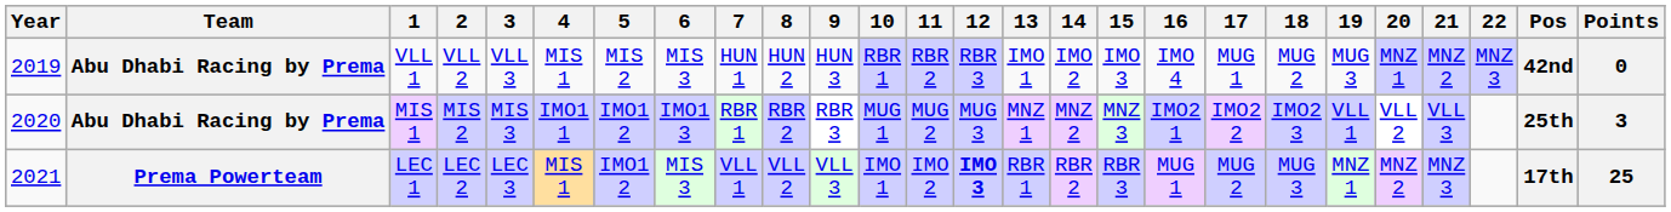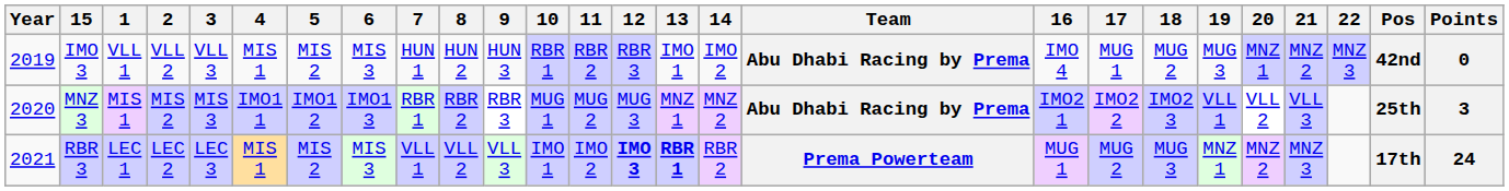 <table class="wikitable" style="text-align:center; font-size:85%">
 <tr>
 <th>Year</th>
-<th>Team</th>
+<th>15</th>
 <th>1</th>
 <th>2</th>
 <th>3</th>
 <th>4</th>
 <th>5</th>
 <th>6</th>
 <th>7</th>
 <th>8</th>
 <th>9</th>
 <th>10</th>
 <th>11</th>
 <th>12</th>
 <th>13</th>
 <th>14</th>
-<th>15</th>
+<th>Team</th>
 <th>16</th>
 <th>17</th>
 <th>18</th>
 <th>19</th>
 <th>20</th>
 <th>21</th>
 <th>22</th>
 <th>Pos</th>
 <th>Points</th>
 </tr>
 <tr>
 <td><a href='#'>2019</a></td>
-<th nowrap>Abu Dhabi Racing by <a href='#'>Prema</a></th>
+<td style="background:#;"><a href='#'>IMO<br>3</a></td>
 <td style="background:#;"><a href='#'>VLL<br>1</a></td>
 <td style="background:#;"><a href='#'>VLL<br>2</a></td>
 <td style="background:#;"><a href='#'>VLL<br>3</a></td>
 <td style="background:#;"><a href='#'>MIS<br>1</a></td>
 <td style="background:#;"><a href='#'>MIS<br>2</a></td>
 <td style="background:#;"><a href='#'>MIS<br>3</a></td>
 <td style="background:#;"><a href='#'>HUN<br>1</a></td>
 <td style="background:#;"><a href='#'>HUN<br>2</a></td>
 <td style="background:#;"><a href='#'>HUN<br>3</a></td>
 <td style="background:#CFCFFF;"><a href='#'>RBR<br>1</a><br></td>
 <td style="background:#CFCFFF;"><a href='#'>RBR<br>2</a><br></td>
 <td style="background:#CFCFFF;"><a href='#'>RBR<br>3</a><br></td>
 <td style="background:#;"><a href='#'>IMO<br>1</a></td>
 <td style="background:#;"><a href='#'>IMO<br>2</a></td>
-<td style="background:#;"><a href='#'>IMO<br>3</a></td>
+<th nowrap>Abu Dhabi Racing by <a href='#'>Prema</a></th>
 <td style="background:#;"><a href='#'>IMO<br>4</a></td>
 <td style="background:#;"><a href='#'>MUG<br>1</a></td>
 <td style="background:#;"><a href='#'>MUG<br>2</a></td>
 <td style="background:#;"><a href='#'>MUG<br>3</a></td>
 <td style="background:#CFCFFF;"><a href='#'>MNZ<br>1</a><br></td>
 <td style="background:#CFCFFF;"><a href='#'>MNZ<br>2</a><br></td>
 <td style="background:#CFCFFF;"><a href='#'>MNZ<br>3</a><br></td>
 <th>42nd</th>
 <th>0</th>
 </tr>
 <tr>
 <td><a href='#'>2020</a></td>
-<th nowrap>Abu Dhabi Racing by <a href='#'>Prema</a></th>
+<td style="background:#DFFFDF;"><a href='#'>MNZ<br>3</a><br></td>
 <td style="background:#EFCFFF;"><a href='#'>MIS<br>1</a><br></td>
 <td style="background:#CFCFFF;"><a href='#'>MIS<br>2</a><br></td>
 <td style="background:#CFCFFF;"><a href='#'>MIS<br>3</a><br></td>
 <td style="background:#CFCFFF;"><a href='#'>IMO1<br>1</a><br></td>
 <td style="background:#CFCFFF;"><a href='#'>IMO1<br>2</a><br></td>
 <td style="background:#CFCFFF;"><a href='#'>IMO1<br>3</a><br></td>
 <td style="background:#DFFFDF;"><a href='#'>RBR<br>1</a><br></td>
 <td style="background:#CFCFFF;"><a href='#'>RBR<br>2</a><br></td>
 <td style="background:#FFFFFF;"><a href='#'>RBR<br>3</a><br></td>
 <td style="background:#CFCFFF;"><a href='#'>MUG<br>1</a><br></td>
 <td style="background:#CFCFFF;"><a href='#'>MUG<br>2</a><br></td>
 <td style="background:#CFCFFF;"><a href='#'>MUG<br>3</a><br></td>
 <td style="background:#EFCFFF;"><a href='#'>MNZ<br>1</a><br></td>
 <td style="background:#EFCFFF;"><a href='#'>MNZ<br>2</a><br></td>
-<td style="background:#DFFFDF;"><a href='#'>MNZ<br>3</a><br></td>
+<th nowrap>Abu Dhabi Racing by <a href='#'>Prema</a></th>
 <td style="background:#CFCFFF;"><a href='#'>IMO2<br>1</a><br></td>
 <td style="background:#EFCFFF;"><a href='#'>IMO2<br>2</a><br></td>
 <td style="background:#CFCFFF;"><a href='#'>IMO2<br>3</a><br></td>
 <td style="background:#CFCFFF;"><a href='#'>VLL<br>1</a><br></td>
 <td style="background:#FFFFFF;"><a href='#'>VLL<br>2</a><br></td>
 <td style="background:#CFCFFF;"><a href='#'>VLL<br>3</a><br></td>
 <td></td>
 <th>25th</th>
 <th>3</th>
 </tr>
 <tr>
 <td><a href='#'>2021</a></td>
-<th nowrap><a href='#'>Prema Powerteam</a></th>
+<td style="background:#CFCFFF;"><a href='#'>RBR<br>3</a><br></td>
 <td style="background:#CFCFFF;"><a href='#'>LEC<br>1</a><br></td>
 <td style="background:#CFCFFF;"><a href='#'>LEC<br>2</a><br></td>
 <td style="background:#CFCFFF;"><a href='#'>LEC<br>3</a><br></td>
 <td style="background:#FFDF9F;"><a href='#'>MIS<br>1</a><br></td>
-<td style="background:#CFCFFF;"><a href='#'>IMO1<br>2</a><br></td>
+<td style="background:#CFCFFF;"><a href='#'>MIS<br>2</a><br></td>
 <td style="background:#DFFFDF;"><a href='#'>MIS<br>3</a><br></td>
 <td style="background:#CFCFFF;"><a href='#'>VLL<br>1</a><br></td>
 <td style="background:#CFCFFF;"><a href='#'>VLL<br>2</a><br></td>
 <td style="background:#DFFFDF;"><a href='#'>VLL<br>3</a><br></td>
 <td style="background:#CFCFFF;"><a href='#'>IMO<br>1</a><br></td>
 <td style="background:#CFCFFF;"><a href='#'>IMO<br>2</a><br></td>
 <td style="background:#CFCFFF;"><strong><a href='#'>IMO<br>3</a><br></strong></td>
-<td style="background:#CFCFFF;"><a href='#'>RBR<br>1</a><br></td>
+<td style="background:#CFCFFF;"><strong><a href='#'>RBR<br>1</a><br></strong></td>
 <td style="background:#EFCFFF;"><a href='#'>RBR<br>2</a><br></td>
-<td style="background:#CFCFFF;"><a href='#'>RBR<br>3</a><br></td>
+<th nowrap><a href='#'>Prema Powerteam</a></th>
 <td style="background:#EFCFFF;"><a href='#'>MUG<br>1</a><br></td>
 <td style="background:#CFCFFF;"><a href='#'>MUG<br>2</a><br></td>
 <td style="background:#CFCFFF;"><a href='#'>MUG<br>3</a><br></td>
 <td style="background:#DFFFDF;"><a href='#'>MNZ<br>1</a><br></td>
 <td style="background:#EFCFFF;"><a href='#'>MNZ<br>2</a><br></td>
 <td style="background:#CFCFFF;"><a href='#'>MNZ<br>3</a><br></td>
 <td></td>
 <th>17th</th>
-<th>25</th>
+<th>24</th>
 </tr>
 </table>
